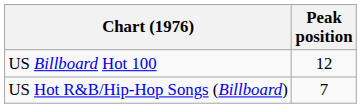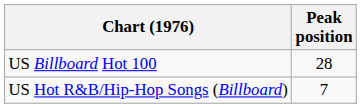 <table class="wikitable">
 <tr>
 <th>Chart (1976)</th>
 <th>Peak<br>position</th>
 </tr>
 <tr>
 <td>US <em><a href='#'>Billboard</a></em> <a href='#'>Hot 100</a></td>
-<td style="text-align:center;">12</td>
+<td style="text-align:center;">28</td>
 </tr>
 <tr>
 <td>US <a href='#'>Hot R&B/Hip-Hop Songs</a> (<em><a href='#'>Billboard</a></em>)</td>
 <td style="text-align:center;">7</td>
 </tr>
 </table>
